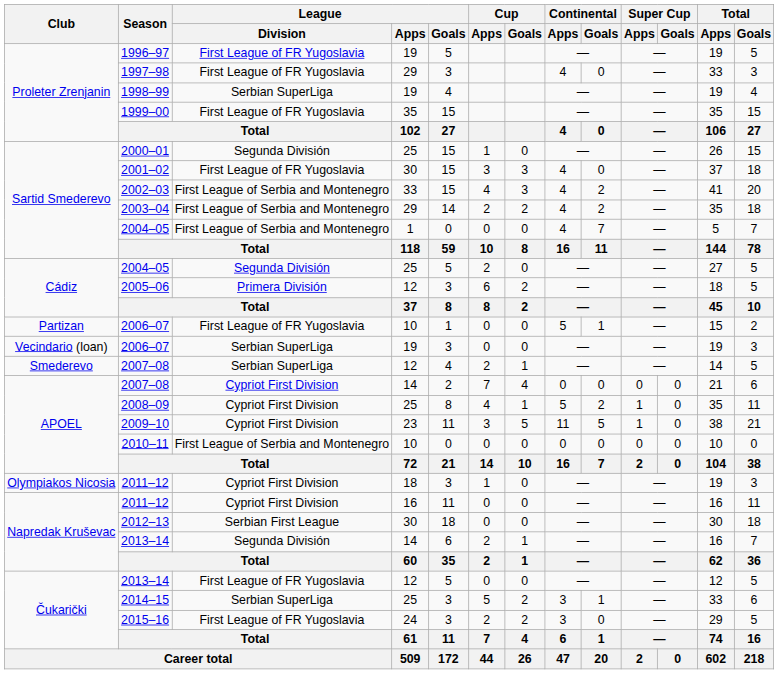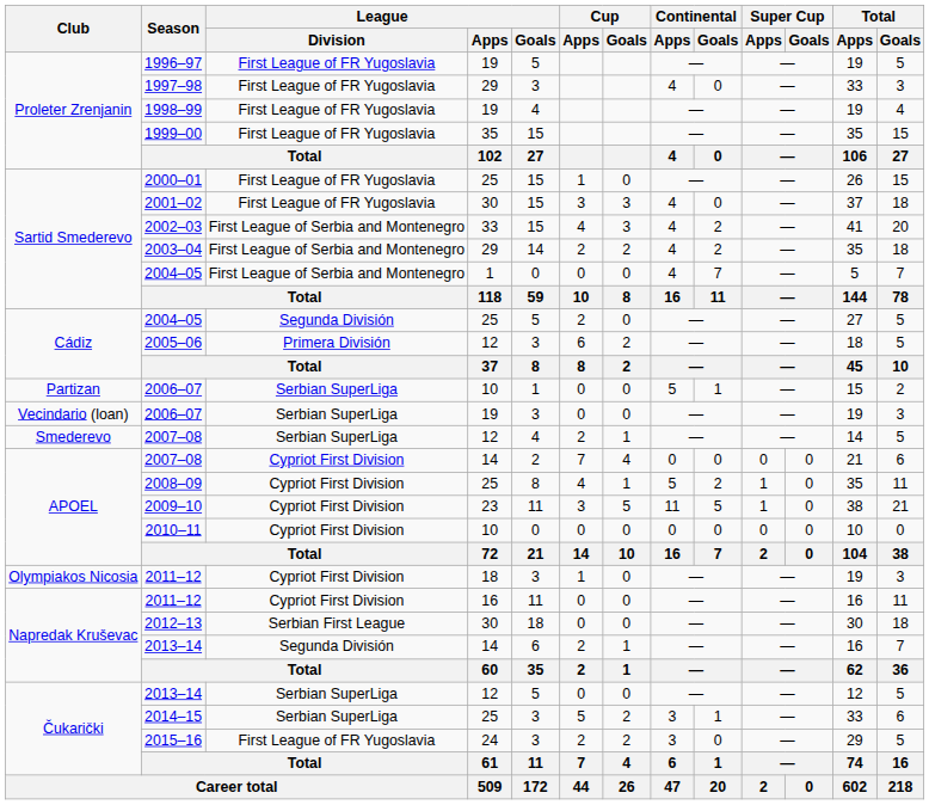 <table class="wikitable" style="text-align:center">
 <tr>
 <th rowspan="2">Club</th>
 <th rowspan="2">Season</th>
 <th colspan="3">League</th>
 <th colspan="2">Cup</th>
 <th colspan="2">Continental</th>
 <th colspan="2">Super Cup</th>
 <th colspan="2">Total</th>
 </tr>
 <tr>
 <th>Division</th>
 <th>Apps</th>
 <th>Goals</th>
 <th>Apps</th>
 <th>Goals</th>
 <th>Apps</th>
 <th>Goals</th>
 <th>Apps</th>
 <th>Goals</th>
 <th>Apps</th>
 <th>Goals</th>
 </tr>
 <tr>
 <td rowspan="5"><a href='#'>Proleter Zrenjanin</a></td>
 <td><a href='#'>1996–97</a></td>
 <td><a href='#'>First League of FR Yugoslavia</a></td>
 <td>19</td>
 <td>5</td>
 <td></td>
 <td></td>
 <td colspan="2">—</td>
 <td colspan="2">—</td>
 <td>19</td>
 <td>5</td>
 </tr>
 <tr>
 <td><a href='#'>1997–98</a></td>
 <td>First League of FR Yugoslavia</td>
 <td>29</td>
 <td>3</td>
 <td></td>
 <td></td>
 <td>4</td>
 <td>0</td>
 <td colspan="2">—</td>
 <td>33</td>
 <td>3</td>
 </tr>
 <tr>
 <td><a href='#'>1998–99</a></td>
-<td>Serbian SuperLiga</td>
+<td>First League of FR Yugoslavia</td>
 <td>19</td>
 <td>4</td>
 <td></td>
 <td></td>
 <td colspan="2">—</td>
 <td colspan="2">—</td>
 <td>19</td>
 <td>4</td>
 </tr>
 <tr>
 <td><a href='#'>1999–00</a></td>
 <td>First League of FR Yugoslavia</td>
 <td>35</td>
 <td>15</td>
 <td></td>
 <td></td>
 <td colspan="2">—</td>
 <td colspan="2">—</td>
 <td>35</td>
 <td>15</td>
 </tr>
 <tr>
 <th colspan="2">Total</th>
 <th>102</th>
 <th>27</th>
 <th></th>
 <th></th>
 <th>4</th>
 <th>0</th>
 <th colspan="2">—</th>
 <th>106</th>
 <th>27</th>
 </tr>
 <tr>
 <td rowspan="6"><a href='#'>Sartid Smederevo</a></td>
 <td><a href='#'>2000–01</a></td>
-<td>Segunda División</td>
+<td>First League of FR Yugoslavia</td>
 <td>25</td>
 <td>15</td>
 <td>1</td>
 <td>0</td>
 <td colspan="2">—</td>
 <td colspan="2">—</td>
 <td>26</td>
 <td>15</td>
 </tr>
 <tr>
 <td><a href='#'>2001–02</a></td>
 <td>First League of FR Yugoslavia</td>
 <td>30</td>
 <td>15</td>
 <td>3</td>
 <td>3</td>
 <td>4</td>
 <td>0</td>
 <td colspan="2">—</td>
 <td>37</td>
 <td>18</td>
 </tr>
 <tr>
 <td><a href='#'>2002–03</a></td>
 <td>First League of Serbia and Montenegro</td>
 <td>33</td>
 <td>15</td>
 <td>4</td>
 <td>3</td>
 <td>4</td>
 <td>2</td>
 <td colspan="2">—</td>
 <td>41</td>
 <td>20</td>
 </tr>
 <tr>
 <td><a href='#'>2003–04</a></td>
 <td>First League of Serbia and Montenegro</td>
 <td>29</td>
 <td>14</td>
 <td>2</td>
 <td>2</td>
 <td>4</td>
 <td>2</td>
 <td colspan="2">—</td>
 <td>35</td>
 <td>18</td>
 </tr>
 <tr>
 <td><a href='#'>2004–05</a></td>
 <td>First League of Serbia and Montenegro</td>
 <td>1</td>
 <td>0</td>
 <td>0</td>
 <td>0</td>
 <td>4</td>
 <td>7</td>
 <td colspan="2">—</td>
 <td>5</td>
 <td>7</td>
 </tr>
 <tr>
 <th colspan="2">Total</th>
 <th>118</th>
 <th>59</th>
 <th>10</th>
 <th>8</th>
 <th>16</th>
 <th>11</th>
 <th colspan="2">—</th>
 <th>144</th>
 <th>78</th>
 </tr>
 <tr>
 <td rowspan="3"><a href='#'>Cádiz</a></td>
 <td><a href='#'>2004–05</a></td>
 <td><a href='#'>Segunda División</a></td>
 <td>25</td>
 <td>5</td>
 <td>2</td>
 <td>0</td>
 <td colspan="2">—</td>
 <td colspan="2">—</td>
 <td>27</td>
 <td>5</td>
 </tr>
 <tr>
 <td><a href='#'>2005–06</a></td>
 <td><a href='#'>Primera División</a></td>
 <td>12</td>
 <td>3</td>
 <td>6</td>
 <td>2</td>
 <td colspan="2">—</td>
 <td colspan="2">—</td>
 <td>18</td>
 <td>5</td>
 </tr>
 <tr>
 <th colspan="2">Total</th>
 <th>37</th>
 <th>8</th>
 <th>8</th>
 <th>2</th>
 <th colspan="2">—</th>
 <th colspan="2">—</th>
 <th>45</th>
 <th>10</th>
 </tr>
 <tr>
 <td><a href='#'>Partizan</a></td>
 <td><a href='#'>2006–07</a></td>
-<td>First League of FR Yugoslavia</td>
+<td><a href='#'>Serbian SuperLiga</a></td>
 <td>10</td>
 <td>1</td>
 <td>0</td>
 <td>0</td>
 <td>5</td>
 <td>1</td>
 <td colspan="2">—</td>
 <td>15</td>
 <td>2</td>
 </tr>
 <tr>
 <td><a href='#'>Vecindario</a> (loan)</td>
 <td><a href='#'>2006–07</a></td>
 <td>Serbian SuperLiga</td>
 <td>19</td>
 <td>3</td>
 <td>0</td>
 <td>0</td>
 <td colspan="2">—</td>
 <td colspan="2">—</td>
 <td>19</td>
 <td>3</td>
 </tr>
 <tr>
 <td><a href='#'>Smederevo</a></td>
 <td><a href='#'>2007–08</a></td>
 <td>Serbian SuperLiga</td>
 <td>12</td>
 <td>4</td>
 <td>2</td>
 <td>1</td>
 <td colspan="2">—</td>
 <td colspan="2">—</td>
 <td>14</td>
 <td>5</td>
 </tr>
 <tr>
 <td rowspan="5"><a href='#'>APOEL</a></td>
 <td><a href='#'>2007–08</a></td>
 <td><a href='#'>Cypriot First Division</a></td>
 <td>14</td>
 <td>2</td>
 <td>7</td>
 <td>4</td>
 <td>0</td>
 <td>0</td>
 <td>0</td>
 <td>0</td>
 <td>21</td>
 <td>6</td>
 </tr>
 <tr>
 <td><a href='#'>2008–09</a></td>
 <td>Cypriot First Division</td>
 <td>25</td>
 <td>8</td>
 <td>4</td>
 <td>1</td>
 <td>5</td>
 <td>2</td>
 <td>1</td>
 <td>0</td>
 <td>35</td>
 <td>11</td>
 </tr>
 <tr>
 <td><a href='#'>2009–10</a></td>
 <td>Cypriot First Division</td>
 <td>23</td>
 <td>11</td>
 <td>3</td>
 <td>5</td>
 <td>11</td>
 <td>5</td>
 <td>1</td>
 <td>0</td>
 <td>38</td>
 <td>21</td>
 </tr>
 <tr>
 <td><a href='#'>2010–11</a></td>
-<td>First League of Serbia and Montenegro</td>
+<td>Cypriot First Division</td>
 <td>10</td>
 <td>0</td>
 <td>0</td>
 <td>0</td>
 <td>0</td>
 <td>0</td>
 <td>0</td>
 <td>0</td>
 <td>10</td>
 <td>0</td>
 </tr>
 <tr>
 <th colspan="2">Total</th>
 <th>72</th>
 <th>21</th>
 <th>14</th>
 <th>10</th>
 <th>16</th>
 <th>7</th>
 <th>2</th>
 <th>0</th>
 <th>104</th>
 <th>38</th>
 </tr>
 <tr>
 <td><a href='#'>Olympiakos Nicosia</a></td>
 <td><a href='#'>2011–12</a></td>
 <td>Cypriot First Division</td>
 <td>18</td>
 <td>3</td>
 <td>1</td>
 <td>0</td>
 <td colspan="2">—</td>
 <td colspan="2">—</td>
 <td>19</td>
 <td>3</td>
 </tr>
 <tr>
 <td rowspan="4"><a href='#'>Napredak Kruševac</a></td>
 <td><a href='#'>2011–12</a></td>
 <td>Cypriot First Division</td>
 <td>16</td>
 <td>11</td>
 <td>0</td>
 <td>0</td>
 <td colspan="2">—</td>
 <td colspan="2">—</td>
 <td>16</td>
 <td>11</td>
 </tr>
 <tr>
 <td><a href='#'>2012–13</a></td>
 <td>Serbian First League</td>
 <td>30</td>
 <td>18</td>
 <td>0</td>
 <td>0</td>
 <td colspan="2">—</td>
 <td colspan="2">—</td>
 <td>30</td>
 <td>18</td>
 </tr>
 <tr>
 <td><a href='#'>2013–14</a></td>
 <td>Segunda División</td>
 <td>14</td>
 <td>6</td>
 <td>2</td>
 <td>1</td>
 <td colspan="2">—</td>
 <td colspan="2">—</td>
 <td>16</td>
 <td>7</td>
 </tr>
 <tr>
 <th colspan="2">Total</th>
 <th>60</th>
 <th>35</th>
 <th>2</th>
 <th>1</th>
 <th colspan="2">—</th>
 <th colspan="2">—</th>
 <th>62</th>
 <th>36</th>
 </tr>
 <tr>
 <td rowspan="4"><a href='#'>Čukarički</a></td>
 <td><a href='#'>2013–14</a></td>
-<td>First League of FR Yugoslavia</td>
+<td>Serbian SuperLiga</td>
 <td>12</td>
 <td>5</td>
 <td>0</td>
 <td>0</td>
 <td colspan="2">—</td>
 <td colspan="2">—</td>
 <td>12</td>
 <td>5</td>
 </tr>
 <tr>
 <td><a href='#'>2014–15</a></td>
 <td>Serbian SuperLiga</td>
 <td>25</td>
 <td>3</td>
 <td>5</td>
 <td>2</td>
 <td>3</td>
 <td>1</td>
 <td colspan="2">—</td>
 <td>33</td>
 <td>6</td>
 </tr>
 <tr>
 <td><a href='#'>2015–16</a></td>
 <td>First League of FR Yugoslavia</td>
 <td>24</td>
 <td>3</td>
 <td>2</td>
 <td>2</td>
 <td>3</td>
 <td>0</td>
 <td colspan="2">—</td>
 <td>29</td>
 <td>5</td>
 </tr>
 <tr>
 <th colspan="2">Total</th>
 <th>61</th>
 <th>11</th>
 <th>7</th>
 <th>4</th>
 <th>6</th>
 <th>1</th>
 <th colspan="2">—</th>
 <th>74</th>
 <th>16</th>
 </tr>
 <tr>
 <th colspan="3">Career total</th>
 <th>509</th>
 <th>172</th>
 <th>44</th>
 <th>26</th>
 <th>47</th>
 <th>20</th>
 <th>2</th>
 <th>0</th>
 <th>602</th>
 <th>218</th>
 </tr>
 </table>
